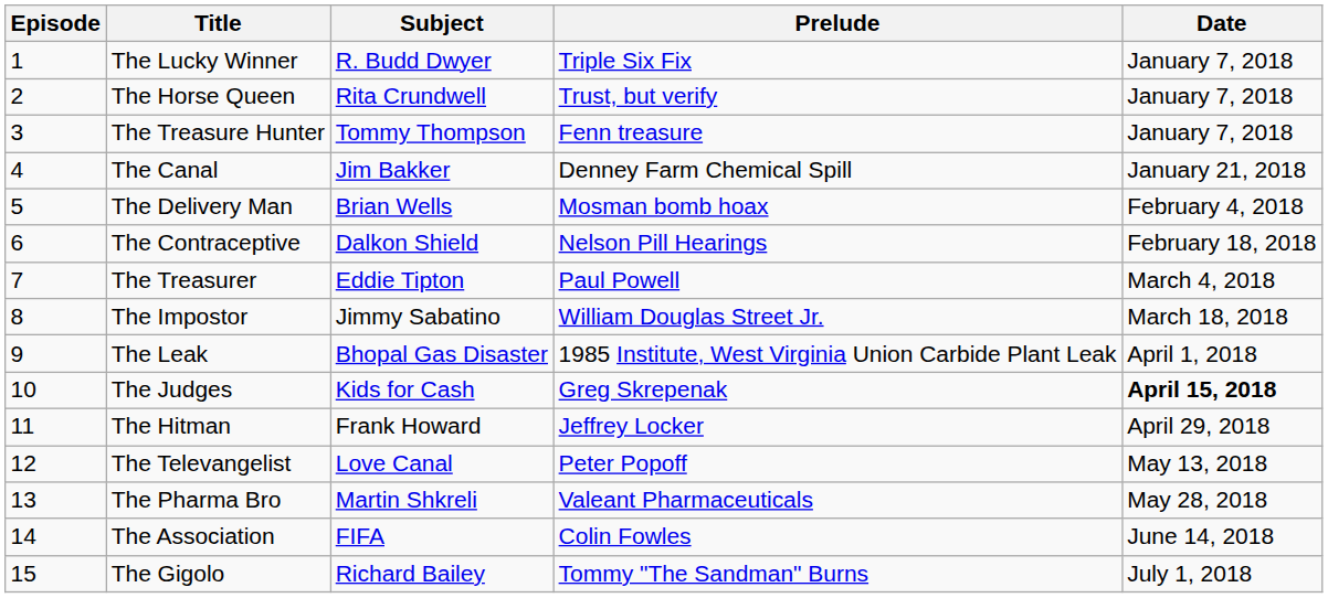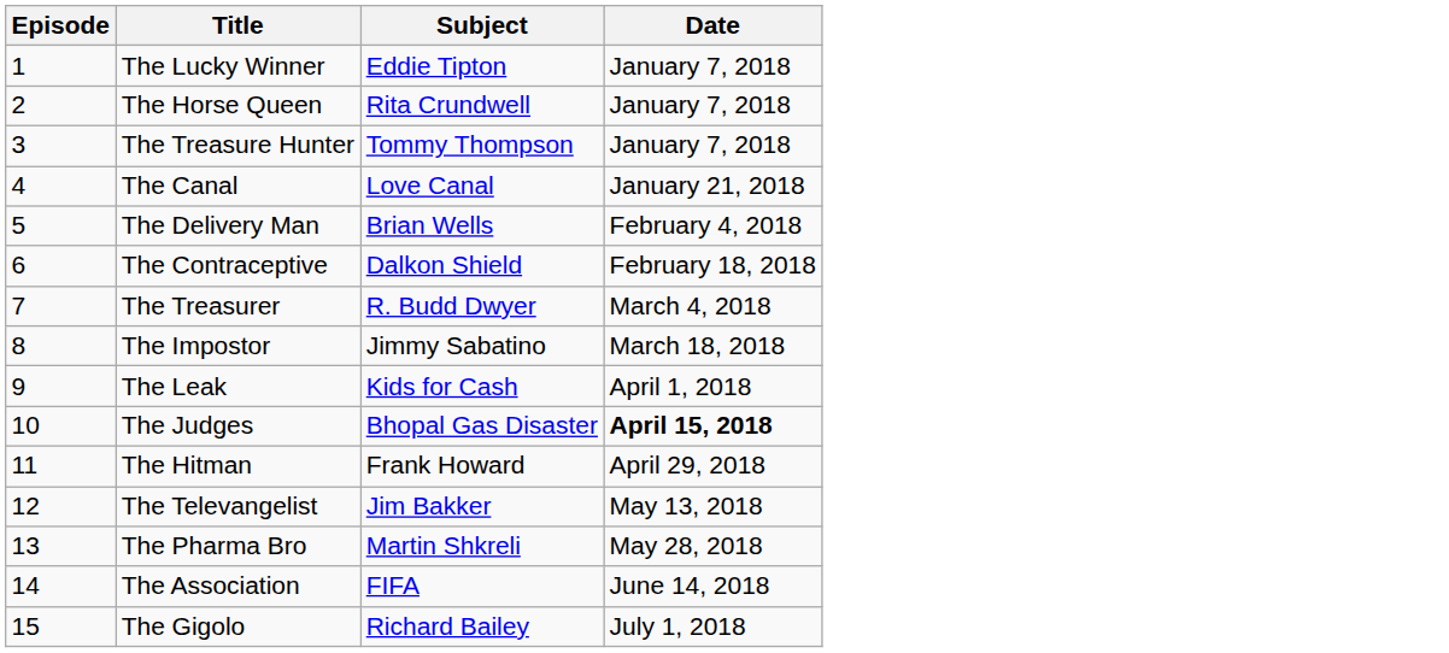 <table class="wikitable">
 <tr>
 <th>Episode</th>
 <th>Title</th>
 <th>Subject</th>
-<th>Prelude</th>
 <th>Date</th>
 </tr>
 <tr>
 <td>1</td>
 <td>The Lucky Winner</td>
-<td><a href='#'>R. Budd Dwyer</a></td>
-<td><a href='#'>Triple Six Fix</a></td>
+<td><a href='#'>Eddie Tipton</a></td>
 <td>January 7, 2018</td>
 </tr>
 <tr>
 <td>2</td>
 <td>The Horse Queen</td>
 <td><a href='#'>Rita Crundwell</a></td>
-<td><a href='#'>Trust, but verify</a></td>
 <td>January 7, 2018</td>
 </tr>
 <tr>
 <td>3</td>
 <td>The Treasure Hunter</td>
 <td><a href='#'>Tommy Thompson</a></td>
-<td><a href='#'>Fenn treasure</a></td>
 <td>January 7, 2018</td>
 </tr>
 <tr>
 <td>4</td>
 <td>The Canal</td>
-<td><a href='#'>Jim Bakker</a></td>
-<td>Denney Farm Chemical Spill</td>
+<td><a href='#'>Love Canal</a></td>
 <td>January 21, 2018</td>
 </tr>
 <tr>
 <td>5</td>
 <td>The Delivery Man</td>
 <td><a href='#'>Brian Wells</a></td>
-<td><a href='#'>Mosman bomb hoax</a></td>
 <td>February 4, 2018</td>
 </tr>
 <tr>
 <td>6</td>
 <td>The Contraceptive</td>
 <td><a href='#'>Dalkon Shield</a></td>
-<td><a href='#'>Nelson Pill Hearings</a></td>
 <td>February 18, 2018</td>
 </tr>
 <tr>
 <td>7</td>
 <td>The Treasurer</td>
-<td><a href='#'>Eddie Tipton</a></td>
-<td><a href='#'>Paul Powell</a></td>
+<td><a href='#'>R. Budd Dwyer</a></td>
 <td>March 4, 2018</td>
 </tr>
 <tr>
 <td>8</td>
 <td>The Impostor</td>
 <td>Jimmy Sabatino</td>
-<td><a href='#'>William Douglas Street Jr.</a></td>
 <td>March 18, 2018</td>
 </tr>
 <tr>
 <td>9</td>
 <td>The Leak</td>
-<td><a href='#'>Bhopal Gas Disaster</a></td>
-<td>1985 <a href='#'>Institute, West Virginia</a> Union Carbide Plant Leak</td>
+<td><a href='#'>Kids for Cash</a></td>
 <td>April 1, 2018</td>
 </tr>
 <tr>
 <td>10</td>
 <td>The Judges</td>
-<td><a href='#'>Kids for Cash</a></td>
-<td><a href='#'>Greg Skrepenak</a></td>
+<td><a href='#'>Bhopal Gas Disaster</a></td>
 <td><strong>April 15, 2018</strong></td>
 </tr>
 <tr>
 <td>11</td>
 <td>The Hitman</td>
 <td>Frank Howard</td>
-<td><a href='#'>Jeffrey Locker</a></td>
 <td>April 29, 2018</td>
 </tr>
 <tr>
 <td>12</td>
 <td>The Televangelist</td>
-<td><a href='#'>Love Canal</a></td>
-<td><a href='#'>Peter Popoff</a></td>
+<td><a href='#'>Jim Bakker</a></td>
 <td>May 13, 2018</td>
 </tr>
 <tr>
 <td>13</td>
 <td>The Pharma Bro</td>
 <td><a href='#'>Martin Shkreli</a></td>
-<td><a href='#'>Valeant Pharmaceuticals</a></td>
 <td>May 28, 2018</td>
 </tr>
 <tr>
 <td>14</td>
 <td>The Association</td>
 <td><a href='#'>FIFA</a></td>
-<td><a href='#'>Colin Fowles</a></td>
 <td>June 14, 2018</td>
 </tr>
 <tr>
 <td>15</td>
 <td>The Gigolo</td>
 <td><a href='#'>Richard Bailey</a></td>
-<td><a href='#'>Tommy "The Sandman" Burns</a></td>
 <td>July 1, 2018</td>
 </tr>
 </table>
